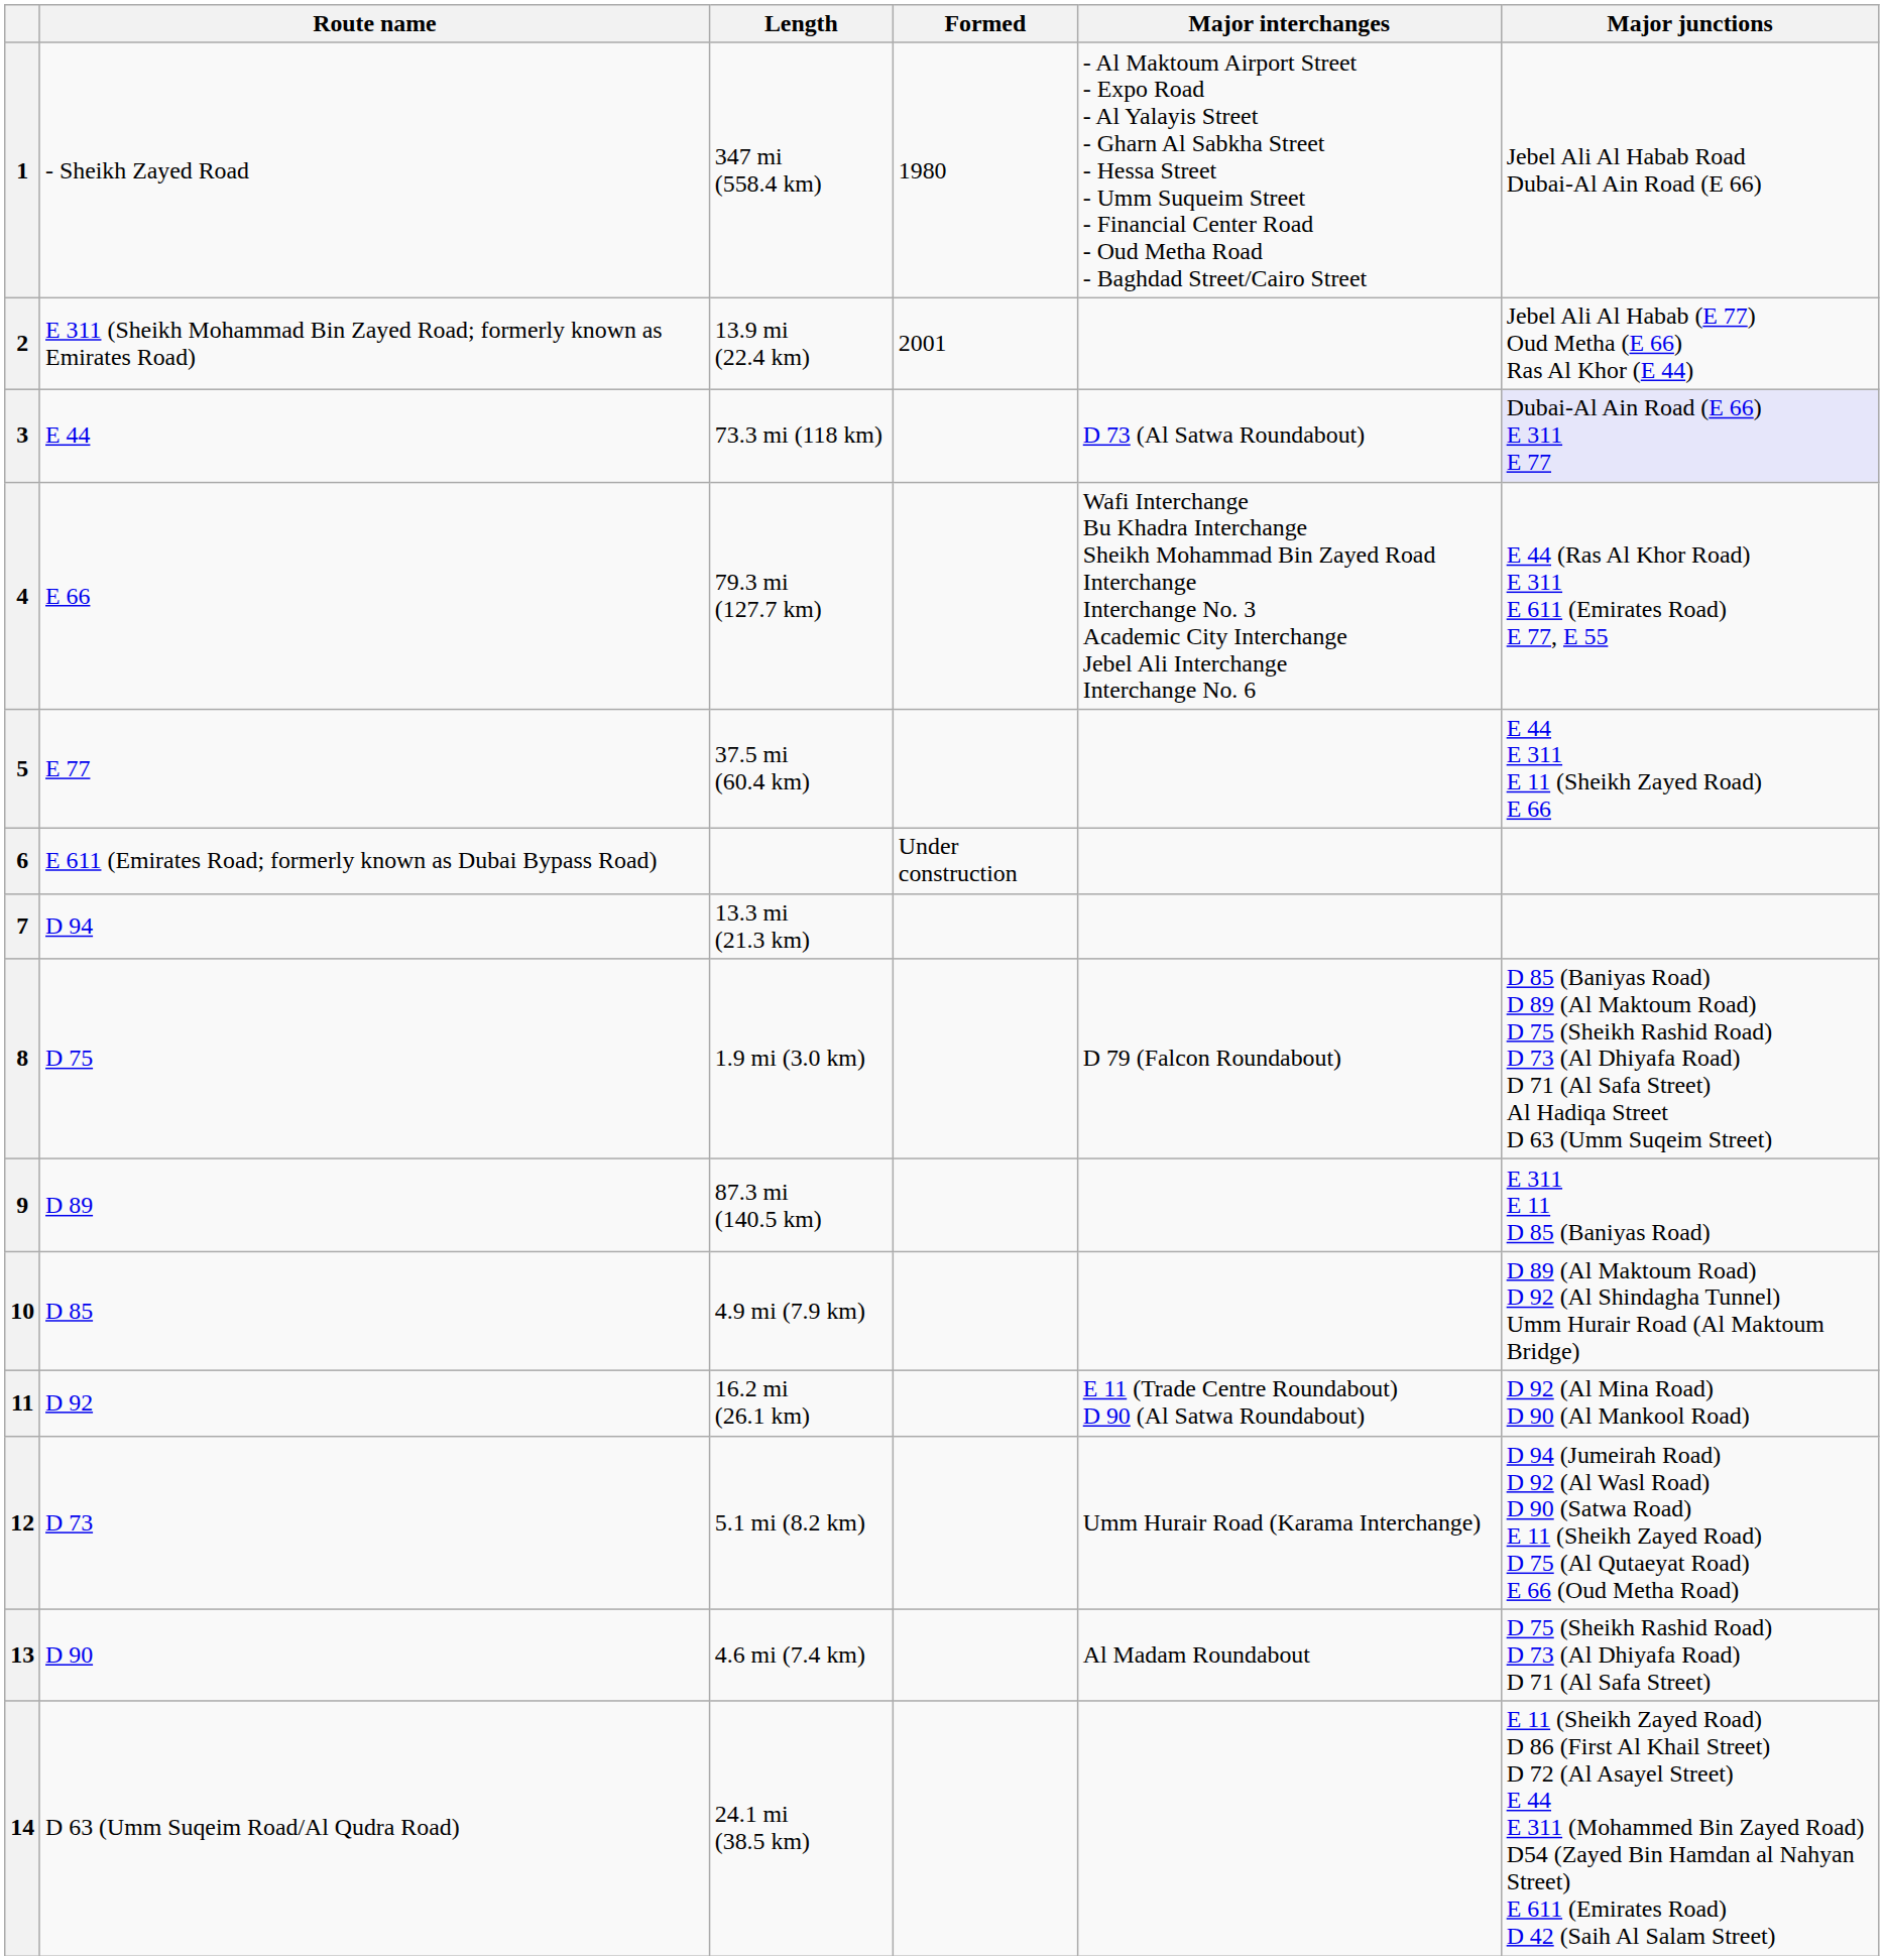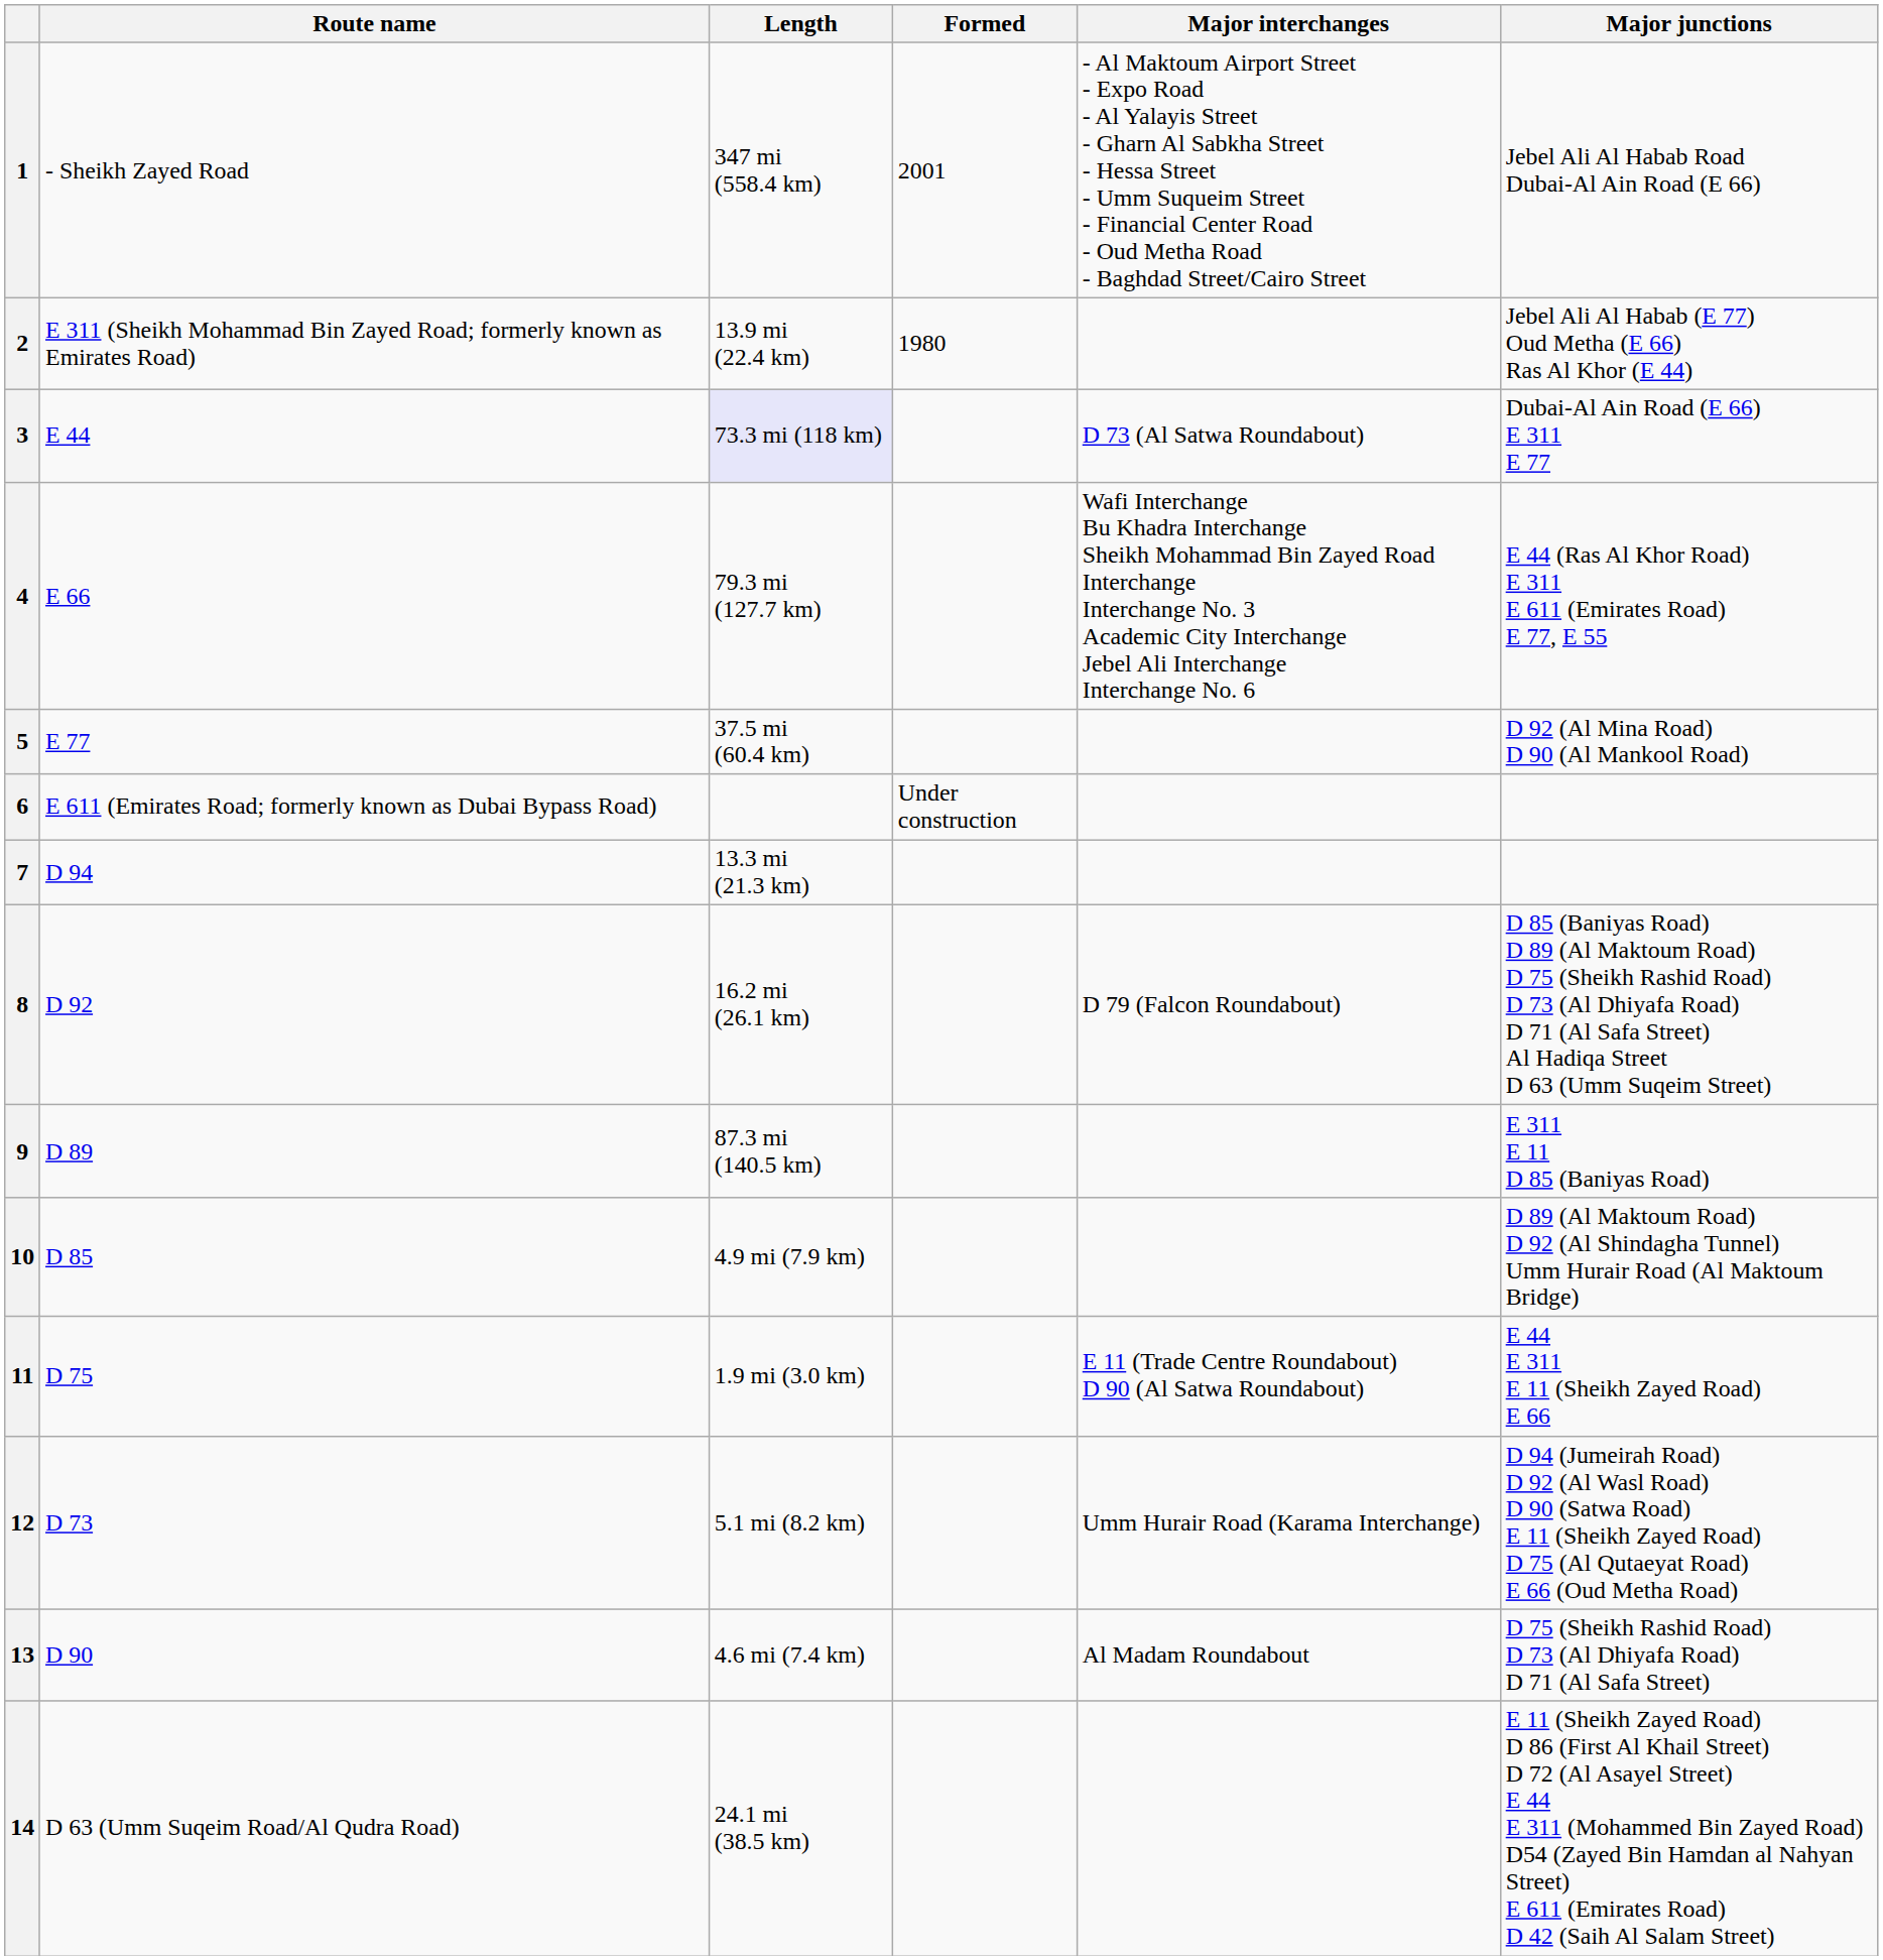 <table class="wikitable">
 <tr>
 <th></th>
 <th>Route name</th>
 <th>Length</th>
 <th>Formed</th>
 <th>Major interchanges</th>
 <th>Major junctions</th>
 </tr>
 <tr>
 <th>1</th>
 <td> - Sheikh Zayed Road</td>
 <td>347 mi (558.4 km)</td>
-<td>1980</td>
+<td>2001</td>
 <td> - Al Maktoum Airport Street<br> - Expo Road<br> - Al Yalayis Street<br> - Gharn Al Sabkha Street<br> - Hessa Street<br> - Umm Suqueim Street<br> - Financial Center Road<br> - Oud Metha Road<br> - Baghdad Street/Cairo Street</td>
 <td>Jebel Ali Al Habab Road<br>Dubai-Al Ain Road (E 66)</td>
 </tr>
 <tr>
 <th>2</th>
 <td><a href='#'>E 311</a> (Sheikh Mohammad Bin Zayed Road; formerly known as Emirates Road)</td>
 <td>13.9 mi (22.4 km)</td>
-<td>2001</td>
+<td>1980</td>
 <td></td>
 <td>Jebel Ali Al Habab (<a href='#'>E 77</a>)<br>Oud Metha (<a href='#'>E 66</a>)<br>Ras Al Khor (<a href='#'>E 44</a>)</td>
 </tr>
 <tr>
 <th>3</th>
 <td><a href='#'>E 44</a></td>
-<td>73.3 mi (118 km)</td>
+<td style="background: lavender;">73.3 mi (118 km)</td>
 <td></td>
 <td><a href='#'>D 73</a> (Al Satwa Roundabout)</td>
-<td style="background: lavender;">Dubai-Al Ain Road (<a href='#'>E 66</a>)<br><a href='#'>E 311</a><br><a href='#'>E 77</a></td>
+<td>Dubai-Al Ain Road (<a href='#'>E 66</a>)<br><a href='#'>E 311</a><br><a href='#'>E 77</a></td>
 </tr>
 <tr>
 <th>4</th>
 <td><a href='#'>E 66</a></td>
 <td>79.3 mi (127.7 km)</td>
 <td></td>
 <td>Wafi Interchange<br> Bu Khadra Interchange<br>Sheikh Mohammad Bin Zayed Road Interchange<br>Interchange No. 3<br>Academic City Interchange<br>Jebel Ali Interchange<br>Interchange No. 6</td>
 <td><a href='#'>E 44</a> (Ras Al Khor Road)<br><a href='#'>E 311</a><br><a href='#'>E 611</a> (Emirates Road)<br><a href='#'>E 77</a>, <a href='#'>E 55</a></td>
 </tr>
 <tr>
 <th>5</th>
 <td><a href='#'>E 77</a></td>
 <td>37.5 mi (60.4 km)</td>
 <td></td>
 <td></td>
-<td><a href='#'>E 44</a><br><a href='#'>E 311</a><br><a href='#'>E 11</a> (Sheikh Zayed Road)<br><a href='#'>E 66</a></td>
+<td><a href='#'>D 92</a> (Al Mina Road)<br><a href='#'>D 90</a> (Al Mankool Road)</td>
 </tr>
 <tr>
 <th>6</th>
 <td><a href='#'>E 611</a> (Emirates Road; formerly known as Dubai Bypass Road)</td>
 <td></td>
 <td>Under construction</td>
 <td></td>
 <td></td>
 </tr>
 <tr>
 <th>7</th>
 <td><a href='#'>D 94</a></td>
 <td>13.3 mi (21.3 km)</td>
 <td></td>
 <td></td>
 <td></td>
 </tr>
 <tr>
 <th>8</th>
-<td><a href='#'>D 75</a></td>
-<td>1.9 mi (3.0 km)</td>
+<td><a href='#'>D 92</a></td>
+<td>16.2 mi (26.1 km)</td>
 <td></td>
 <td>D 79 (Falcon Roundabout)</td>
 <td><a href='#'>D 85</a> (Baniyas Road)<br><a href='#'>D 89</a> (Al Maktoum Road)<br><a href='#'>D 75</a> (Sheikh Rashid Road)<br><a href='#'>D 73</a> (Al Dhiyafa Road)<br>D 71 (Al Safa Street)<br>Al Hadiqa Street<br>D 63 (Umm Suqeim Street)</td>
 </tr>
 <tr>
 <th>9</th>
 <td><a href='#'>D 89</a></td>
 <td>87.3 mi (140.5 km)</td>
 <td></td>
 <td></td>
 <td><a href='#'>E 311</a><br><a href='#'>E 11</a><br><a href='#'>D 85</a> (Baniyas Road)</td>
 </tr>
 <tr>
 <th>10</th>
 <td><a href='#'>D 85</a></td>
 <td>4.9 mi (7.9 km)</td>
 <td></td>
 <td></td>
 <td><a href='#'>D 89</a> (Al Maktoum Road)<br><a href='#'>D 92</a> (Al Shindagha Tunnel)<br>Umm Hurair Road (Al Maktoum Bridge)</td>
 </tr>
 <tr>
 <th>11</th>
-<td><a href='#'>D 92</a></td>
-<td>16.2 mi (26.1 km)</td>
+<td><a href='#'>D 75</a></td>
+<td>1.9 mi (3.0 km)</td>
 <td></td>
 <td><a href='#'>E 11</a> (Trade Centre Roundabout)<br><a href='#'>D 90</a> (Al Satwa Roundabout)</td>
-<td><a href='#'>D 92</a> (Al Mina Road)<br><a href='#'>D 90</a> (Al Mankool Road)</td>
+<td><a href='#'>E 44</a><br><a href='#'>E 311</a><br><a href='#'>E 11</a> (Sheikh Zayed Road)<br><a href='#'>E 66</a></td>
 </tr>
 <tr>
 <th>12</th>
 <td><a href='#'>D 73</a></td>
 <td>5.1 mi (8.2 km)</td>
 <td></td>
 <td>Umm Hurair Road (Karama Interchange)</td>
 <td><a href='#'>D 94</a> (Jumeirah Road)<br><a href='#'>D 92</a> (Al Wasl Road)<br><a href='#'>D 90</a> (Satwa Road)<br><a href='#'>E 11</a> (Sheikh Zayed Road)<br><a href='#'>D 75</a> (Al Qutaeyat Road)<br><a href='#'>E 66</a> (Oud Metha Road)</td>
 </tr>
 <tr>
 <th>13</th>
 <td><a href='#'>D 90</a></td>
 <td>4.6 mi (7.4 km)</td>
 <td></td>
 <td>Al Madam Roundabout</td>
 <td><a href='#'>D 75</a> (Sheikh Rashid Road)<br><a href='#'>D 73</a> (Al Dhiyafa Road)<br>D 71 (Al Safa Street)</td>
 </tr>
 <tr>
 <th>14</th>
 <td>D 63 (Umm Suqeim Road/Al Qudra Road)</td>
 <td>24.1 mi<br>(38.5 km)</td>
 <td></td>
 <td></td>
 <td><a href='#'>E 11</a> (Sheikh Zayed Road)<br>D 86 (First Al Khail Street)<br>D 72 (Al Asayel Street)<br><a href='#'>E 44</a><br><a href='#'>E 311</a> (Mohammed Bin Zayed Road)<br>D54 (Zayed Bin Hamdan al Nahyan Street)<br><a href='#'>E 611</a> (Emirates Road)<br><a href='#'>D 42</a> (Saih Al Salam Street)</td>
 </tr>
 </table>
